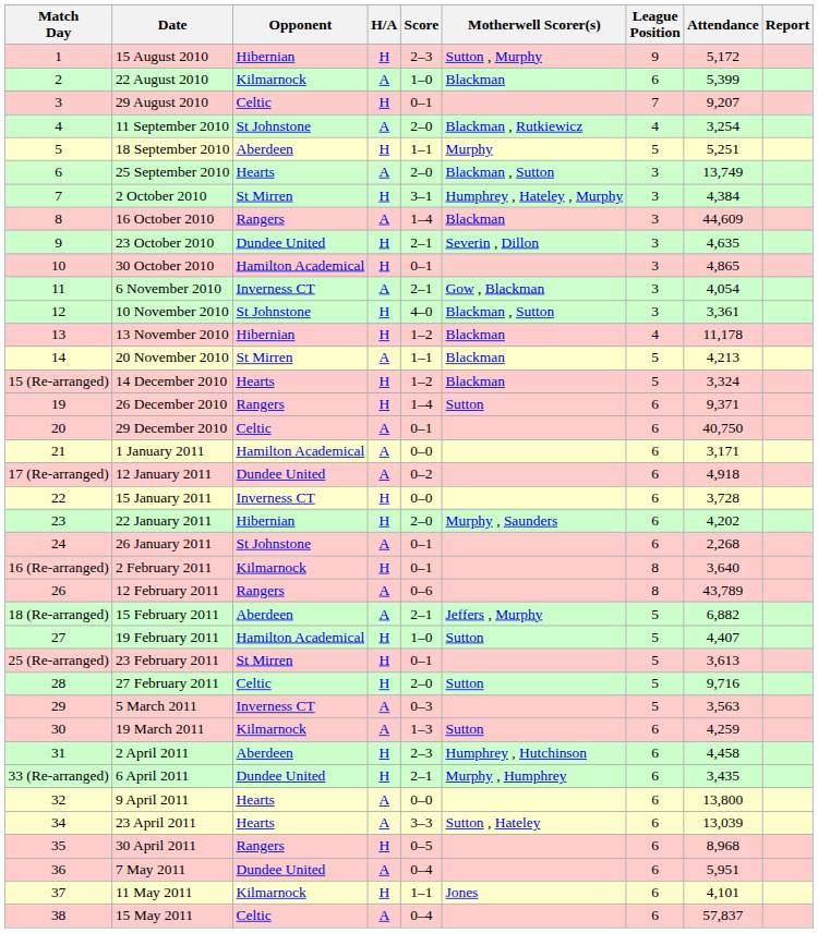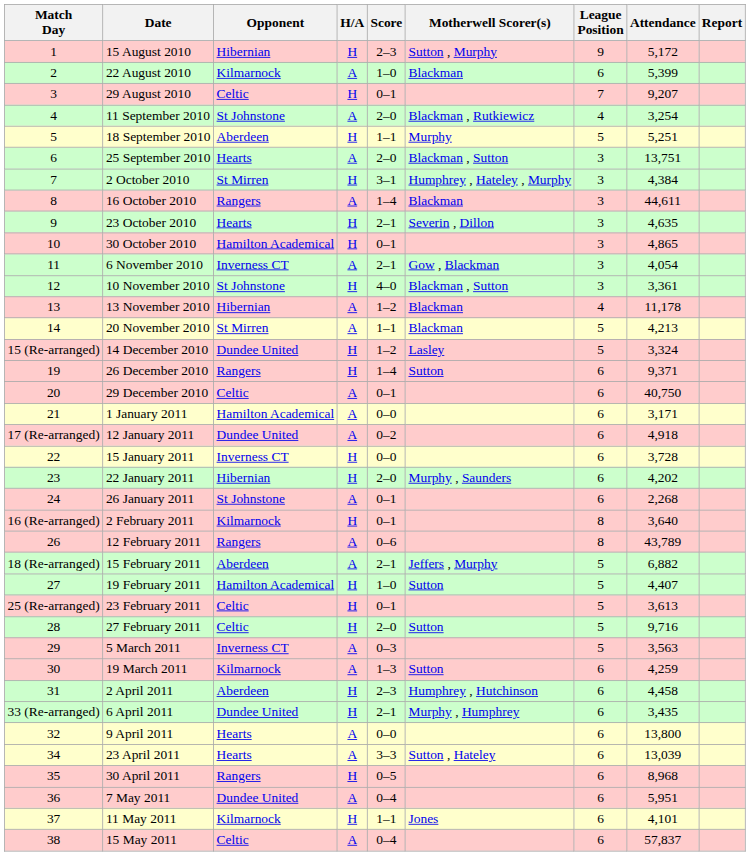 <table class="wikitable" style="text-align:center">
 <tr>
 <th>Match<br> Day</th>
 <th>Date</th>
 <th>Opponent</th>
 <th>H/A</th>
 <th>Score</th>
 <th>Motherwell Scorer(s)</th>
 <th>League<br>Position</th>
 <th>Attendance</th>
 <th>Report</th>
 </tr>
 <tr bgcolor=#ffcccc>
 <td>1</td>
 <td align=left>15 August 2010</td>
 <td align=left><a href='#'>Hibernian</a></td>
 <td><a href='#'>H</a></td>
 <td>2–3</td>
 <td align=left><a href='#'>Sutton</a> , <a href='#'>Murphy</a> </td>
 <td>9</td>
 <td>5,172</td>
 <td></td>
 </tr>
 <tr bgcolor=#ccffcc>
 <td>2</td>
 <td align=left>22 August 2010</td>
 <td align=left><a href='#'>Kilmarnock</a></td>
 <td><a href='#'>A</a></td>
 <td>1–0</td>
 <td align=left><a href='#'>Blackman</a> </td>
 <td>6</td>
 <td>5,399</td>
 <td></td>
 </tr>
 <tr bgcolor=#ffcccc>
 <td>3</td>
 <td align=left>29 August 2010</td>
 <td align=left><a href='#'>Celtic</a></td>
 <td><a href='#'>H</a></td>
 <td>0–1</td>
 <td align=left></td>
 <td>7</td>
 <td>9,207</td>
 <td></td>
 </tr>
 <tr bgcolor=#ccffcc>
 <td>4</td>
 <td align=left>11 September 2010</td>
 <td align=left><a href='#'>St Johnstone</a></td>
 <td><a href='#'>A</a></td>
 <td>2–0</td>
 <td align=left><a href='#'>Blackman</a> , <a href='#'>Rutkiewicz</a> </td>
 <td>4</td>
 <td>3,254</td>
 <td></td>
 </tr>
 <tr bgcolor=#ffffcc>
 <td>5</td>
 <td align=left>18 September 2010</td>
 <td align=left><a href='#'>Aberdeen</a></td>
 <td><a href='#'>H</a></td>
 <td>1–1</td>
 <td align=left><a href='#'>Murphy</a> </td>
 <td>5</td>
 <td>5,251</td>
 <td></td>
 </tr>
 <tr bgcolor=#ccffcc>
 <td>6</td>
 <td align=left>25 September 2010</td>
 <td align=left><a href='#'>Hearts</a></td>
 <td><a href='#'>A</a></td>
 <td>2–0</td>
 <td align=left><a href='#'>Blackman</a> , <a href='#'>Sutton</a> </td>
 <td>3</td>
-<td>13,749</td>
+<td>13,751</td>
 <td></td>
 </tr>
 <tr bgcolor=#ccffcc>
 <td>7</td>
 <td align=left>2 October 2010</td>
 <td align=left><a href='#'>St Mirren</a></td>
 <td><a href='#'>H</a></td>
 <td>3–1</td>
 <td align=left><a href='#'>Humphrey</a> , <a href='#'>Hateley</a> , <a href='#'>Murphy</a> </td>
 <td>3</td>
 <td>4,384</td>
 <td></td>
 </tr>
 <tr bgcolor=#ffcccc>
 <td>8</td>
 <td align=left>16 October 2010</td>
 <td align=left><a href='#'>Rangers</a></td>
 <td><a href='#'>A</a></td>
 <td>1–4</td>
 <td align=left><a href='#'>Blackman</a> </td>
 <td>3</td>
-<td>44,609</td>
+<td>44,611</td>
 <td></td>
 </tr>
 <tr bgcolor=#ccffcc>
 <td>9</td>
 <td align=left>23 October 2010</td>
-<td align=left><a href='#'>Dundee United</a></td>
+<td align=left><a href='#'>Hearts</a></td>
 <td><a href='#'>H</a></td>
 <td>2–1</td>
 <td align=left><a href='#'>Severin</a> , <a href='#'>Dillon</a> </td>
 <td>3</td>
 <td>4,635</td>
 <td></td>
 </tr>
 <tr bgcolor=#ffcccc>
 <td>10</td>
 <td align=left>30 October 2010</td>
 <td align=left><a href='#'>Hamilton Academical</a></td>
 <td><a href='#'>H</a></td>
 <td>0–1</td>
 <td align=left></td>
 <td>3</td>
 <td>4,865</td>
 <td></td>
 </tr>
 <tr bgcolor=#ccffcc>
 <td>11</td>
 <td align=left>6 November 2010</td>
 <td align=left><a href='#'>Inverness CT</a></td>
 <td><a href='#'>A</a></td>
 <td>2–1</td>
 <td align=left><a href='#'>Gow</a> , <a href='#'>Blackman</a> </td>
 <td>3</td>
 <td>4,054</td>
 <td></td>
 </tr>
 <tr bgcolor=#ccffcc>
 <td>12</td>
 <td align=left>10 November 2010</td>
 <td align=left><a href='#'>St Johnstone</a></td>
 <td><a href='#'>H</a></td>
 <td>4–0</td>
 <td align=left><a href='#'>Blackman</a> , <a href='#'>Sutton</a> </td>
 <td>3</td>
 <td>3,361</td>
 <td></td>
 </tr>
 <tr bgcolor=#ffcccc>
 <td>13</td>
 <td align=left>13 November 2010</td>
 <td align=left><a href='#'>Hibernian</a></td>
-<td><a href='#'>H</a></td>
+<td><a href='#'>A</a></td>
 <td>1–2</td>
 <td align=left><a href='#'>Blackman</a> </td>
 <td>4</td>
 <td>11,178</td>
 <td></td>
 </tr>
 <tr bgcolor=#ffffcc>
 <td>14</td>
 <td align=left>20 November 2010</td>
 <td align=left><a href='#'>St Mirren</a></td>
 <td><a href='#'>A</a></td>
 <td>1–1</td>
 <td align=left><a href='#'>Blackman</a> </td>
 <td>5</td>
 <td>4,213</td>
 <td></td>
 </tr>
 <tr bgcolor=#ffcccc>
 <td>15 (Re-arranged)</td>
 <td align=left>14 December 2010</td>
-<td align=left><a href='#'>Hearts</a></td>
+<td align=left><a href='#'>Dundee United</a></td>
 <td><a href='#'>H</a></td>
 <td>1–2</td>
-<td align=left><a href='#'>Blackman</a> </td>
+<td align=left><a href='#'>Lasley</a> </td>
 <td>5</td>
 <td>3,324</td>
 <td></td>
 </tr>
 <tr bgcolor=#ffcccc>
 <td>19</td>
 <td align=left>26 December 2010</td>
 <td align=left><a href='#'>Rangers</a></td>
 <td><a href='#'>H</a></td>
 <td>1–4</td>
 <td align=left><a href='#'>Sutton</a> </td>
 <td>6</td>
 <td>9,371</td>
 <td></td>
 </tr>
 <tr bgcolor=#ffcccc>
 <td>20</td>
 <td align=left>29 December 2010</td>
 <td align=left><a href='#'>Celtic</a></td>
 <td><a href='#'>A</a></td>
 <td>0–1</td>
 <td align=left></td>
 <td>6</td>
 <td>40,750</td>
 <td></td>
 </tr>
 <tr bgcolor=#ffffcc>
 <td>21</td>
 <td align=left>1 January 2011</td>
 <td align=left><a href='#'>Hamilton Academical</a></td>
 <td><a href='#'>A</a></td>
 <td>0–0</td>
 <td align=left></td>
 <td>6</td>
 <td>3,171</td>
 <td></td>
 </tr>
 <tr bgcolor=#ffcccc>
 <td>17 (Re-arranged)</td>
 <td align=left>12 January 2011</td>
 <td align=left><a href='#'>Dundee United</a></td>
 <td><a href='#'>A</a></td>
 <td>0–2</td>
 <td align=left></td>
 <td>6</td>
 <td>4,918</td>
 <td></td>
 </tr>
 <tr bgcolor=#ffffcc>
 <td>22</td>
 <td align=left>15 January 2011</td>
 <td align=left><a href='#'>Inverness CT</a></td>
 <td><a href='#'>H</a></td>
 <td>0–0</td>
 <td align=left></td>
 <td>6</td>
 <td>3,728</td>
 <td></td>
 </tr>
 <tr bgcolor=#ccffcc>
 <td>23</td>
 <td align=left>22 January 2011</td>
 <td align=left><a href='#'>Hibernian</a></td>
 <td><a href='#'>H</a></td>
 <td>2–0</td>
 <td align=left><a href='#'>Murphy</a> , <a href='#'>Saunders</a> </td>
 <td>6</td>
 <td>4,202</td>
 <td></td>
 </tr>
 <tr bgcolor=#ffcccc>
 <td>24</td>
 <td align=left>26 January 2011</td>
 <td align=left><a href='#'>St Johnstone</a></td>
 <td><a href='#'>A</a></td>
 <td>0–1</td>
 <td align=left></td>
 <td>6</td>
 <td>2,268</td>
 <td></td>
 </tr>
 <tr bgcolor=#ffcccc>
 <td>16 (Re-arranged)</td>
 <td align=left>2 February 2011</td>
 <td align=left><a href='#'>Kilmarnock</a></td>
 <td><a href='#'>H</a></td>
 <td>0–1</td>
 <td align=left></td>
 <td>8</td>
 <td>3,640</td>
 <td></td>
 </tr>
 <tr bgcolor=#ffcccc>
 <td>26</td>
 <td align=left>12 February 2011</td>
 <td align=left><a href='#'>Rangers</a></td>
 <td><a href='#'>A</a></td>
 <td>0–6</td>
 <td align=left></td>
 <td>8</td>
 <td>43,789</td>
 <td></td>
 </tr>
 <tr bgcolor=#ccffcc>
 <td>18 (Re-arranged)</td>
 <td align=left>15 February 2011</td>
 <td align=left><a href='#'>Aberdeen</a></td>
 <td><a href='#'>A</a></td>
 <td>2–1</td>
 <td align=left><a href='#'>Jeffers</a> , <a href='#'>Murphy</a> </td>
 <td>5</td>
 <td>6,882</td>
 <td></td>
 </tr>
 <tr bgcolor=#ccffcc>
 <td>27</td>
 <td align=left>19 February 2011</td>
 <td align=left><a href='#'>Hamilton Academical</a></td>
 <td><a href='#'>H</a></td>
 <td>1–0</td>
 <td align=left><a href='#'>Sutton</a> </td>
 <td>5</td>
 <td>4,407</td>
 <td></td>
 </tr>
 <tr bgcolor=#ffcccc>
 <td>25 (Re-arranged)</td>
 <td align=left>23 February 2011</td>
-<td align=left><a href='#'>St Mirren</a></td>
+<td align=left><a href='#'>Celtic</a></td>
 <td><a href='#'>H</a></td>
 <td>0–1</td>
 <td align=left></td>
 <td>5</td>
 <td>3,613</td>
 <td></td>
 </tr>
 <tr bgcolor=#ccffcc>
 <td>28</td>
 <td align=left>27 February 2011</td>
 <td align=left><a href='#'>Celtic</a></td>
 <td><a href='#'>H</a></td>
 <td>2–0</td>
 <td align=left><a href='#'>Sutton</a> </td>
 <td>5</td>
 <td>9,716</td>
 <td></td>
 </tr>
 <tr bgcolor=#ffcccc>
 <td>29</td>
 <td align=left>5 March 2011</td>
 <td align=left><a href='#'>Inverness CT</a></td>
 <td><a href='#'>A</a></td>
 <td>0–3</td>
 <td align=left></td>
 <td>5</td>
 <td>3,563</td>
 <td></td>
 </tr>
 <tr bgcolor=#ffcccc>
 <td>30</td>
 <td align=left>19 March 2011</td>
 <td align=left><a href='#'>Kilmarnock</a></td>
 <td><a href='#'>A</a></td>
 <td>1–3</td>
 <td align=left><a href='#'>Sutton</a> </td>
 <td>6</td>
 <td>4,259</td>
 <td></td>
 </tr>
 <tr bgcolor=#ccffcc>
 <td>31</td>
 <td align=left>2 April 2011</td>
 <td align=left><a href='#'>Aberdeen</a></td>
 <td><a href='#'>H</a></td>
 <td>2–3</td>
 <td align=left><a href='#'>Humphrey</a> , <a href='#'>Hutchinson</a> </td>
 <td>6</td>
 <td>4,458</td>
 <td></td>
 </tr>
 <tr bgcolor=#ccffcc>
 <td>33 (Re-arranged)</td>
 <td align=left>6 April 2011</td>
 <td align=left><a href='#'>Dundee United</a></td>
 <td><a href='#'>H</a></td>
 <td>2–1</td>
 <td align=left><a href='#'>Murphy</a> , <a href='#'>Humphrey</a> </td>
 <td>6</td>
 <td>3,435</td>
 <td></td>
 </tr>
 <tr bgcolor=#ffffcc>
 <td>32</td>
 <td align=left>9 April 2011</td>
 <td align=left><a href='#'>Hearts</a></td>
 <td><a href='#'>A</a></td>
 <td>0–0</td>
 <td align=left></td>
 <td>6</td>
 <td>13,800</td>
 <td></td>
 </tr>
 <tr bgcolor=#ffffcc>
 <td>34</td>
 <td align=left>23 April 2011</td>
 <td align=left><a href='#'>Hearts</a></td>
 <td><a href='#'>A</a></td>
 <td>3–3</td>
 <td align=left><a href='#'>Sutton</a> , <a href='#'>Hateley</a> </td>
 <td>6</td>
 <td>13,039</td>
 <td></td>
 </tr>
 <tr bgcolor=#ffcccc>
 <td>35</td>
 <td align=left>30 April 2011</td>
 <td align=left><a href='#'>Rangers</a></td>
 <td><a href='#'>H</a></td>
 <td>0–5</td>
 <td align=left></td>
 <td>6</td>
 <td>8,968</td>
 <td></td>
 </tr>
 <tr bgcolor=#ffcccc>
 <td>36</td>
 <td align=left>7 May 2011</td>
 <td align=left><a href='#'>Dundee United</a></td>
 <td><a href='#'>A</a></td>
 <td>0–4</td>
 <td align=left></td>
 <td>6</td>
 <td>5,951</td>
 <td></td>
 </tr>
 <tr bgcolor=#ffffcc>
 <td>37</td>
 <td align=left>11 May 2011</td>
 <td align=left><a href='#'>Kilmarnock</a></td>
 <td><a href='#'>H</a></td>
 <td>1–1</td>
 <td align=left><a href='#'>Jones</a> </td>
 <td>6</td>
 <td>4,101</td>
 <td></td>
 </tr>
 <tr bgcolor=#ffcccc>
 <td>38</td>
 <td align=left>15 May 2011</td>
 <td align=left><a href='#'>Celtic</a></td>
 <td><a href='#'>A</a></td>
 <td>0–4</td>
 <td align=left></td>
 <td>6</td>
 <td>57,837</td>
 <td></td>
 </tr>
 </table>
